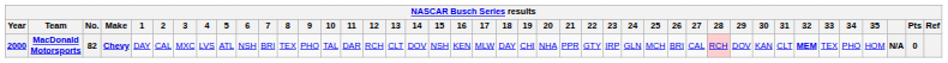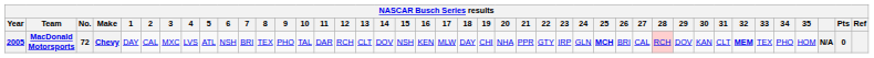 <table class="wikitable" style="text-align:center; font-size:75%">
 <tr>
 <th colspan=42><a href='#'>NASCAR Busch Series</a> results</th>
 </tr>
 <tr>
 <th>Year</th>
 <th>Team</th>
 <th>No.</th>
 <th>Make</th>
 <th>1</th>
 <th>2</th>
 <th>3</th>
 <th>4</th>
 <th>5</th>
 <th>6</th>
 <th>7</th>
 <th>8</th>
 <th>9</th>
 <th>10</th>
 <th>11</th>
 <th>12</th>
 <th>13</th>
 <th>14</th>
 <th>15</th>
 <th>16</th>
 <th>17</th>
 <th>18</th>
 <th>19</th>
 <th>20</th>
 <th>21</th>
 <th>22</th>
 <th>23</th>
 <th>24</th>
 <th>25</th>
 <th>26</th>
 <th>27</th>
 <th>28</th>
 <th>29</th>
 <th>30</th>
 <th>31</th>
 <th>32</th>
 <th>33</th>
 <th>34</th>
 <th>35</th>
 <th></th>
 <th>Pts</th>
 <th>Ref</th>
 </tr>
 <tr>
-<th><a href='#'>2000</a></th>
+<th><a href='#'>2005</a></th>
 <th><a href='#'>MacDonald Motorsports</a></th>
-<th>82</th>
+<th>72</th>
 <th><a href='#'>Chevy</a></th>
 <td><a href='#'>DAY</a></td>
 <td><a href='#'>CAL</a></td>
 <td><a href='#'>MXC</a></td>
 <td><a href='#'>LVS</a></td>
 <td><a href='#'>ATL</a></td>
 <td><a href='#'>NSH</a></td>
 <td><a href='#'>BRI</a></td>
 <td><a href='#'>TEX</a></td>
 <td><a href='#'>PHO</a></td>
 <td><a href='#'>TAL</a></td>
 <td><a href='#'>DAR</a></td>
 <td><a href='#'>RCH</a></td>
 <td><a href='#'>CLT</a></td>
 <td><a href='#'>DOV</a></td>
 <td><a href='#'>NSH</a></td>
 <td><a href='#'>KEN</a></td>
 <td><a href='#'>MLW</a></td>
 <td><a href='#'>DAY</a></td>
 <td><a href='#'>CHI</a></td>
 <td><a href='#'>NHA</a></td>
 <td><a href='#'>PPR</a></td>
 <td><a href='#'>GTY</a></td>
 <td><a href='#'>IRP</a></td>
 <td><a href='#'>GLN</a></td>
-<td><a href='#'>MCH</a></td>
+<td><strong><a href='#'>MCH</a></strong></td>
 <td><a href='#'>BRI</a></td>
 <td><a href='#'>CAL</a></td>
 <td style="background:#FFCFCF;"><a href='#'>RCH</a><br></td>
 <td><a href='#'>DOV</a></td>
 <td><a href='#'>KAN</a></td>
 <td><a href='#'>CLT</a></td>
 <td><strong><a href='#'>MEM</a></strong></td>
 <td><a href='#'>TEX</a></td>
 <td><a href='#'>PHO</a></td>
 <td><a href='#'>HOM</a></td>
 <th>N/A</th>
 <th>0</th>
 <th></th>
 </tr>
 </table>
